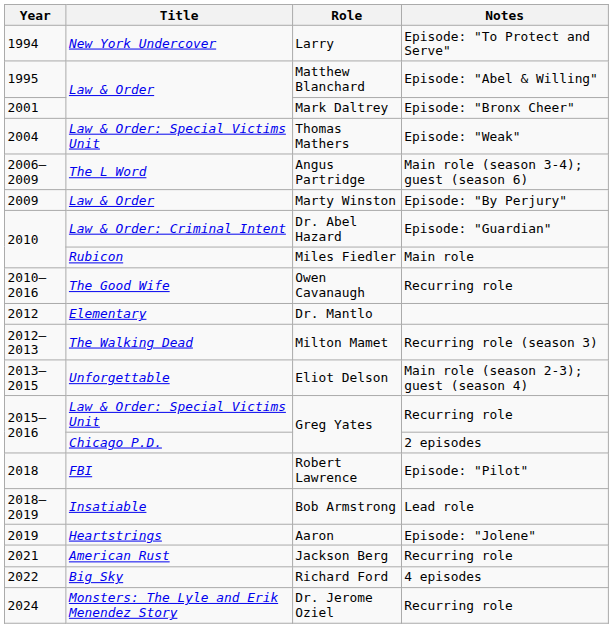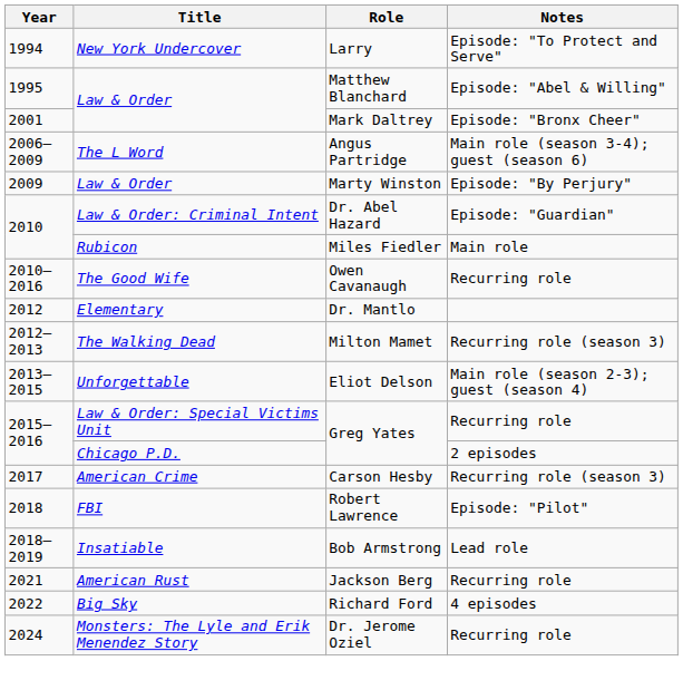 <table class="wikitable sortable plainrowheaders">
 <tr>
 <th scope="col">Year</th>
 <th scope="col">Title</th>
 <th scope="col">Role</th>
 <th scope="col" class=unsortable>Notes</th>
 </tr>
 <tr>
 <td>1994</td>
 <td><em><a href='#'>New York Undercover</a></em></td>
 <td>Larry</td>
 <td>Episode: "To Protect and Serve"</td>
 </tr>
 <tr>
 <td>1995</td>
 <td rowspan=2><em><a href='#'>Law & Order</a></em></td>
 <td>Matthew Blanchard</td>
 <td>Episode: "Abel & Willing"</td>
 </tr>
 <tr>
 <td>2001</td>
 <td>Mark Daltrey</td>
 <td>Episode: "Bronx Cheer"</td>
-</tr>
-<tr>
-<td>2004</td>
-<td><em><a href='#'>Law & Order: Special Victims Unit</a></em></td>
-<td>Thomas Mathers</td>
-<td>Episode: "Weak"</td>
 </tr>
 <tr>
 <td>2006–2009</td>
 <td><em><a href='#'>The L Word</a></em></td>
 <td>Angus Partridge</td>
 <td>Main role (season 3-4); guest (season 6)</td>
 </tr>
 <tr>
 <td>2009</td>
 <td><em><a href='#'>Law & Order</a></em></td>
 <td>Marty Winston</td>
 <td>Episode: "By Perjury"</td>
 </tr>
 <tr>
 <td rowspan=2>2010</td>
 <td><em><a href='#'>Law & Order: Criminal Intent</a></em></td>
 <td>Dr. Abel Hazard</td>
 <td>Episode: "Guardian"</td>
 </tr>
 <tr>
 <td><em><a href='#'>Rubicon</a></em></td>
 <td>Miles Fiedler</td>
 <td>Main role</td>
 </tr>
 <tr>
 <td>2010–2016</td>
 <td><em><a href='#'>The Good Wife</a></em></td>
 <td>Owen Cavanaugh</td>
 <td>Recurring role</td>
 </tr>
 <tr>
 <td>2012</td>
 <td><em><a href='#'>Elementary</a></em></td>
 <td>Dr. Mantlo</td>
 <td></td>
 </tr>
 <tr>
 <td>2012–2013</td>
 <td><em><a href='#'>The Walking Dead</a></em></td>
 <td>Milton Mamet</td>
 <td>Recurring role (season 3)</td>
 </tr>
 <tr>
 <td>2013–2015</td>
 <td><em><a href='#'>Unforgettable</a></em></td>
 <td>Eliot Delson</td>
 <td>Main role (season 2-3); guest (season 4)</td>
 </tr>
 <tr>
 <td rowspan=2>2015–2016</td>
 <td><em><a href='#'>Law & Order: Special Victims Unit</a></em></td>
 <td rowspan=2>Greg Yates</td>
 <td>Recurring role</td>
 </tr>
 <tr>
 <td><em><a href='#'>Chicago P.D.</a></em></td>
 <td>2 episodes</td>
 </tr>
 <tr>
+<td>2017</td>
+<td><em><a href='#'>American Crime</a></em></td>
+<td>Carson Hesby</td>
+<td>Recurring role (season 3)</td>
+</tr>
+<tr>
 <td>2018</td>
 <td><em><a href='#'>FBI</a></em></td>
 <td>Robert Lawrence</td>
 <td>Episode: "Pilot"</td>
 </tr>
 <tr>
 <td>2018–2019</td>
 <td><em><a href='#'>Insatiable</a></em></td>
 <td>Bob Armstrong</td>
 <td>Lead role</td>
-</tr>
-<tr>
-<td>2019</td>
-<td><em><a href='#'>Heartstrings</a></em></td>
-<td>Aaron</td>
-<td>Episode: "Jolene"</td>
 </tr>
 <tr>
 <td>2021</td>
 <td><em><a href='#'>American Rust</a></em></td>
 <td>Jackson Berg</td>
 <td>Recurring role</td>
 </tr>
 <tr>
 <td>2022</td>
 <td><em><a href='#'>Big Sky</a></em></td>
 <td>Richard Ford</td>
 <td>4 episodes</td>
 </tr>
 <tr>
 <td>2024</td>
 <td><em><a href='#'>Monsters: The Lyle and Erik Menendez Story</a></em></td>
 <td>Dr. Jerome Oziel</td>
 <td>Recurring role</td>
 </tr>
 </table>
